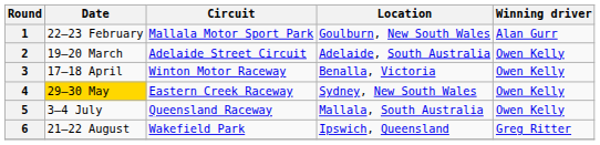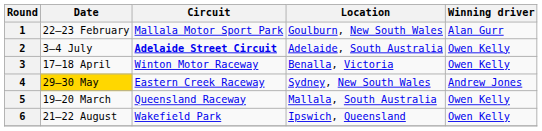 <table class="wikitable" style="font-size: 90%;">
 <tr>
 <th>Round</th>
 <th>Date</th>
 <th>Circuit</th>
 <th>Location</th>
 <th>Winning driver</th>
 </tr>
 <tr>
 <th>1</th>
 <td>22–23 February</td>
 <td> <a href='#'>Mallala Motor Sport Park</a></td>
 <td><a href='#'>Goulburn</a>, <a href='#'>New South Wales</a></td>
 <td> <a href='#'>Alan Gurr</a></td>
 </tr>
 <tr>
 <th>2</th>
-<td>19–20 March</td>
-<td> <a href='#'>Adelaide Street Circuit</a></td>
+<td>3–4 July</td>
+<td><strong> <a href='#'>Adelaide Street Circuit</a></strong></td>
 <td><a href='#'>Adelaide</a>, <a href='#'>South Australia</a></td>
 <td> <a href='#'>Owen Kelly</a></td>
 </tr>
 <tr>
 <th>3</th>
 <td>17–18 April</td>
 <td> <a href='#'>Winton Motor Raceway</a></td>
 <td><a href='#'>Benalla</a>, <a href='#'>Victoria</a></td>
 <td> <a href='#'>Owen Kelly</a></td>
 </tr>
 <tr>
 <th>4</th>
 <td style="background: gold;">29–30 May</td>
 <td> <a href='#'>Eastern Creek Raceway</a></td>
 <td><a href='#'>Sydney</a>, <a href='#'>New South Wales</a></td>
-<td> <a href='#'>Owen Kelly</a></td>
+<td> <a href='#'>Andrew Jones</a></td>
 </tr>
 <tr>
 <th>5</th>
-<td>3–4 July</td>
+<td>19–20 March</td>
 <td> <a href='#'>Queensland Raceway</a></td>
 <td><a href='#'>Mallala</a>, <a href='#'>South Australia</a></td>
 <td> <a href='#'>Owen Kelly</a></td>
 </tr>
 <tr>
 <th>6</th>
 <td>21–22 August</td>
 <td> <a href='#'>Wakefield Park</a></td>
 <td><a href='#'>Ipswich</a>, <a href='#'>Queensland</a></td>
-<td> <a href='#'>Greg Ritter</a></td>
+<td> <a href='#'>Owen Kelly</a></td>
 </tr>
 <tr>
 </tr>
 </table>
